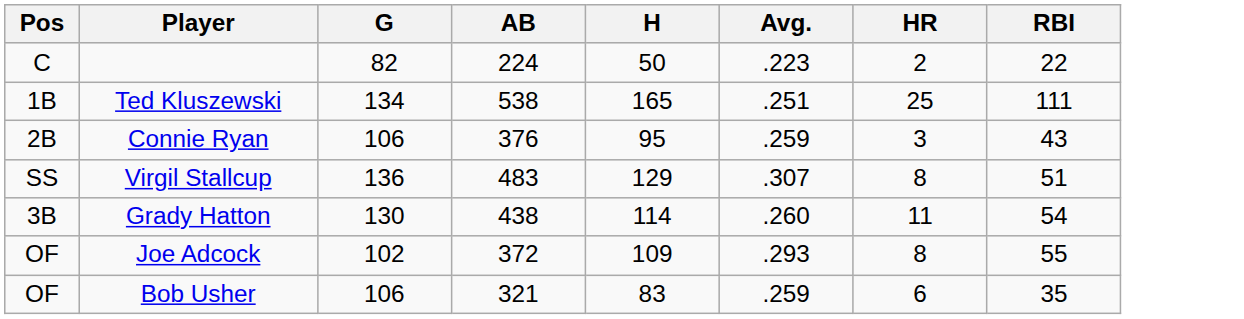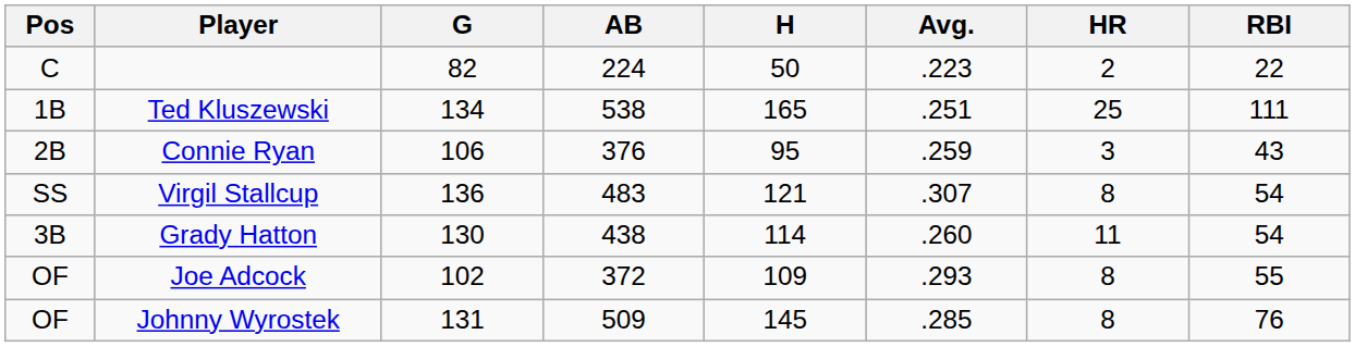 <table class="wikitable sortable">
 <tr>
 <th bgcolor="#DDDDFF" width="5%">Pos</th>
 <th bgcolor="#DDDDFF" width="16%">Player</th>
 <th bgcolor="#DDDDFF" width="9%">G</th>
 <th bgcolor="#DDDDFF" width="9%">AB</th>
 <th bgcolor="#DDDDFF" width="9%">H</th>
 <th bgcolor="#DDDDFF" width="9%">Avg.</th>
 <th bgcolor="#DDDDFF" width="9%">HR</th>
 <th bgcolor="#DDDDFF" width="9%">RBI</th>
 </tr>
 <tr align="center">
 <td>C</td>
 <td></td>
 <td>82</td>
 <td>224</td>
 <td>50</td>
 <td>.223</td>
 <td>2</td>
 <td>22</td>
 </tr>
 <tr align="center">
 <td>1B</td>
 <td><a href='#'>Ted Kluszewski</a></td>
 <td>134</td>
 <td>538</td>
 <td>165</td>
 <td>.251</td>
 <td>25</td>
 <td>111</td>
 </tr>
 <tr align="center">
 <td>2B</td>
 <td><a href='#'>Connie Ryan</a></td>
 <td>106</td>
 <td>376</td>
 <td>95</td>
 <td>.259</td>
 <td>3</td>
 <td>43</td>
 </tr>
 <tr align="center">
 <td>SS</td>
 <td><a href='#'>Virgil Stallcup</a></td>
 <td>136</td>
 <td>483</td>
-<td>129</td>
+<td>121</td>
 <td>.307</td>
 <td>8</td>
-<td>51</td>
+<td>54</td>
 </tr>
 <tr align="center">
 <td>3B</td>
 <td><a href='#'>Grady Hatton</a></td>
 <td>130</td>
 <td>438</td>
 <td>114</td>
 <td>.260</td>
 <td>11</td>
 <td>54</td>
 </tr>
 <tr align="center">
 <td>OF</td>
 <td><a href='#'>Joe Adcock</a></td>
 <td>102</td>
 <td>372</td>
 <td>109</td>
 <td>.293</td>
 <td>8</td>
 <td>55</td>
 </tr>
 <tr align="center">
 <td>OF</td>
-<td><a href='#'>Bob Usher</a></td>
-<td>106</td>
-<td>321</td>
-<td>83</td>
-<td>.259</td>
-<td>6</td>
-<td>35</td>
+<td><a href='#'>Johnny Wyrostek</a></td>
+<td>131</td>
+<td>509</td>
+<td>145</td>
+<td>.285</td>
+<td>8</td>
+<td>76</td>
 </tr>
 </table>
